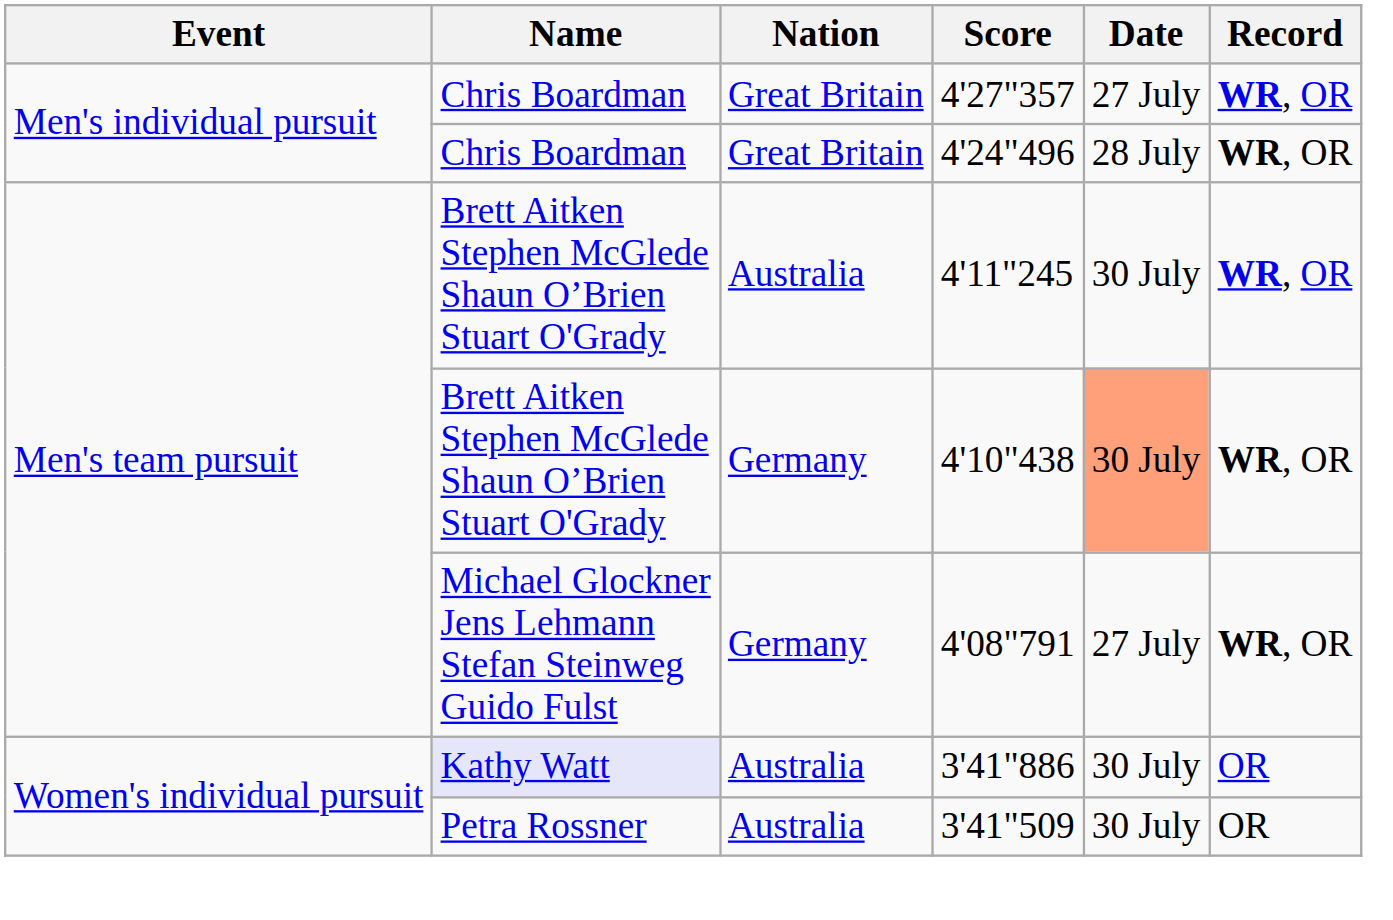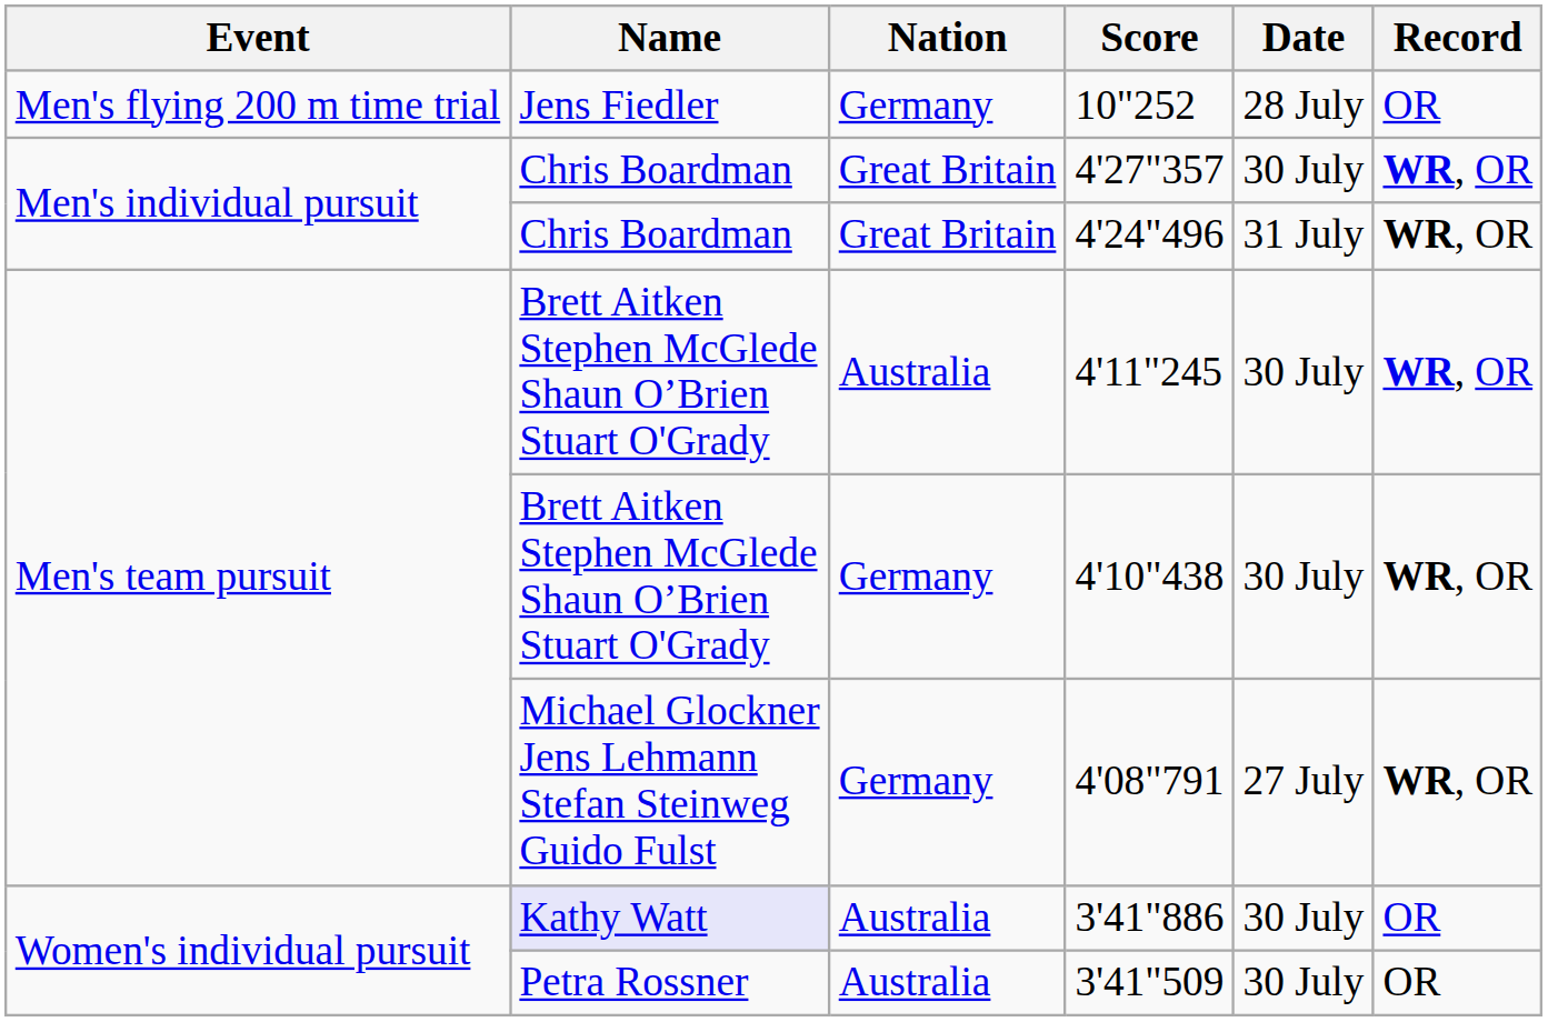 <table class="wikitable">
 <tr>
 <th>Event</th>
 <th>Name</th>
 <th>Nation</th>
 <th>Score</th>
 <th>Date</th>
 <th>Record</th>
 </tr>
 <tr>
+<td><a href='#'>Men's flying 200 m time trial</a></td>
+<td><a href='#'>Jens Fiedler</a></td>
+<td><a href='#'>Germany</a></td>
+<td>10"252</td>
+<td>28 July</td>
+<td><a href='#'>OR</a></td>
+</tr>
+<tr>
 <td rowspan=2><a href='#'>Men's individual pursuit</a></td>
 <td><a href='#'>Chris Boardman</a></td>
 <td><a href='#'>Great Britain</a></td>
 <td>4'27"357</td>
-<td>27 July</td>
+<td>30 July</td>
 <td><strong><a href='#'>WR</a></strong>, <a href='#'>OR</a></td>
 </tr>
 <tr>
 <td><a href='#'>Chris Boardman</a></td>
 <td><a href='#'>Great Britain</a></td>
 <td>4'24"496</td>
-<td>28 July</td>
+<td>31 July</td>
 <td><strong>WR</strong>, OR</td>
 </tr>
 <tr>
 <td rowspan=3><a href='#'>Men's team pursuit</a></td>
 <td><a href='#'>Brett Aitken</a><br><a href='#'>Stephen McGlede</a><br><a href='#'>Shaun O’Brien</a><br><a href='#'>Stuart O'Grady</a></td>
 <td><a href='#'>Australia</a></td>
 <td>4'11"245</td>
 <td>30 July</td>
 <td><strong><a href='#'>WR</a></strong>, <a href='#'>OR</a></td>
 </tr>
 <tr>
 <td><a href='#'>Brett Aitken</a><br><a href='#'>Stephen McGlede</a><br><a href='#'>Shaun O’Brien</a><br><a href='#'>Stuart O'Grady</a></td>
 <td><a href='#'>Germany</a></td>
 <td>4'10"438</td>
-<td style="background: lightsalmon;">30 July</td>
+<td>30 July</td>
 <td><strong>WR</strong>, OR</td>
 </tr>
 <tr>
 <td><a href='#'>Michael Glockner</a><br><a href='#'>Jens Lehmann</a><br><a href='#'>Stefan Steinweg</a><br><a href='#'>Guido Fulst</a></td>
 <td><a href='#'>Germany</a></td>
 <td>4'08"791</td>
 <td>27 July</td>
 <td><strong>WR</strong>, OR</td>
 </tr>
 <tr>
 <td rowspan=2><a href='#'>Women's individual pursuit</a></td>
 <td style="background: lavender;"><a href='#'>Kathy Watt</a></td>
 <td><a href='#'>Australia</a></td>
 <td>3'41"886</td>
 <td>30 July</td>
 <td><a href='#'>OR</a></td>
 </tr>
 <tr>
 <td><a href='#'>Petra Rossner</a></td>
 <td><a href='#'>Australia</a></td>
 <td>3'41"509</td>
 <td>30 July</td>
 <td>OR</td>
 </tr>
 </table>
